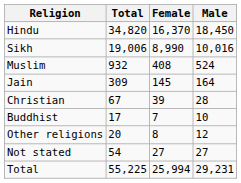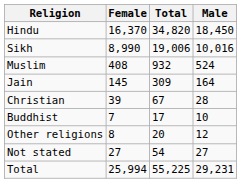 <table class="wikitable sortable">
 <tr>
 <th>Religion</th>
+<th>Female</th>
 <th>Total</th>
-<th>Female</th>
 <th>Male</th>
 </tr>
 <tr>
 <td>Hindu</td>
+<td>16,370</td>
 <td>34,820</td>
-<td>16,370</td>
 <td>18,450</td>
 </tr>
 <tr>
 <td>Sikh</td>
+<td>8,990</td>
 <td>19,006</td>
-<td>8,990</td>
 <td>10,016</td>
 </tr>
 <tr>
 <td>Muslim</td>
+<td>408</td>
 <td>932</td>
-<td>408</td>
 <td>524</td>
 </tr>
 <tr>
 <td>Jain</td>
+<td>145</td>
 <td>309</td>
-<td>145</td>
 <td>164</td>
 </tr>
 <tr>
 <td>Christian</td>
+<td>39</td>
 <td>67</td>
-<td>39</td>
 <td>28</td>
 </tr>
 <tr>
 <td>Buddhist</td>
+<td>7</td>
 <td>17</td>
-<td>7</td>
 <td>10</td>
 </tr>
 <tr>
 <td>Other religions</td>
+<td>8</td>
 <td>20</td>
-<td>8</td>
 <td>12</td>
 </tr>
 <tr>
 <td>Not stated</td>
+<td>27</td>
 <td>54</td>
-<td>27</td>
 <td>27</td>
 </tr>
 <tr>
 <td>Total</td>
+<td>25,994</td>
 <td>55,225</td>
-<td>25,994</td>
 <td>29,231</td>
 </tr>
 </table>
